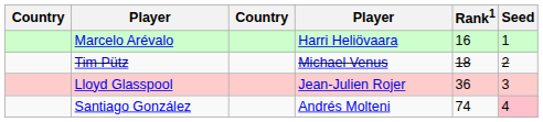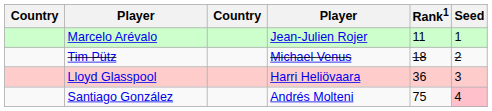 <table class="sortable wikitable">
 <tr>
 <th width="70">Country</th>
 <th width="175">Player</th>
 <th width="70">Country</th>
 <th width="175">Player</th>
 <th>Rank<sup>1</sup></th>
 <th>Seed</th>
 </tr>
 <tr bgcolor=#cfc>
 <td></td>
 <td><a href='#'>Marcelo Arévalo</a></td>
 <td></td>
-<td><a href='#'>Harri Heliövaara</a></td>
-<td>16</td>
+<td><a href='#'>Jean-Julien Rojer</a></td>
+<td>11</td>
 <td>1</td>
 </tr>
 <tr>
 <td><s></s></td>
 <td><s><a href='#'>Tim Pütz</a></s></td>
 <td><s></s></td>
 <td><s><a href='#'>Michael Venus</a></s></td>
 <td><s>18</s></td>
 <td><s>2</s></td>
 </tr>
 <tr bgcolor=#fcc>
 <td></td>
 <td><a href='#'>Lloyd Glasspool</a></td>
 <td></td>
-<td><a href='#'>Jean-Julien Rojer</a></td>
+<td><a href='#'>Harri Heliövaara</a></td>
 <td>36</td>
 <td>3</td>
 </tr>
 <tr>
 <td></td>
 <td><a href='#'>Santiago González</a></td>
 <td></td>
 <td><a href='#'>Andrés Molteni</a></td>
-<td>74</td>
+<td>75</td>
 <td style="background: pink;">4</td>
 </tr>
 </table>
